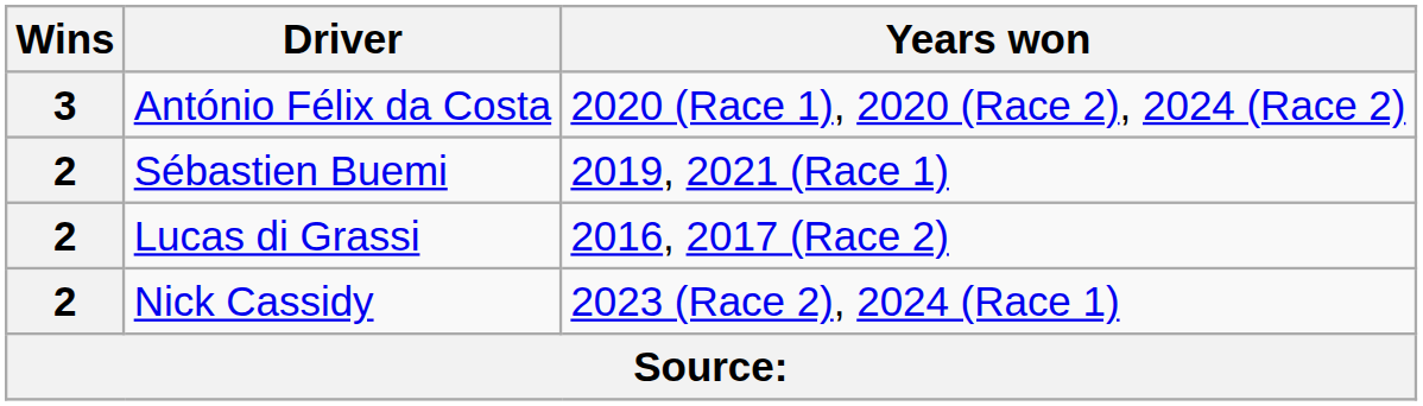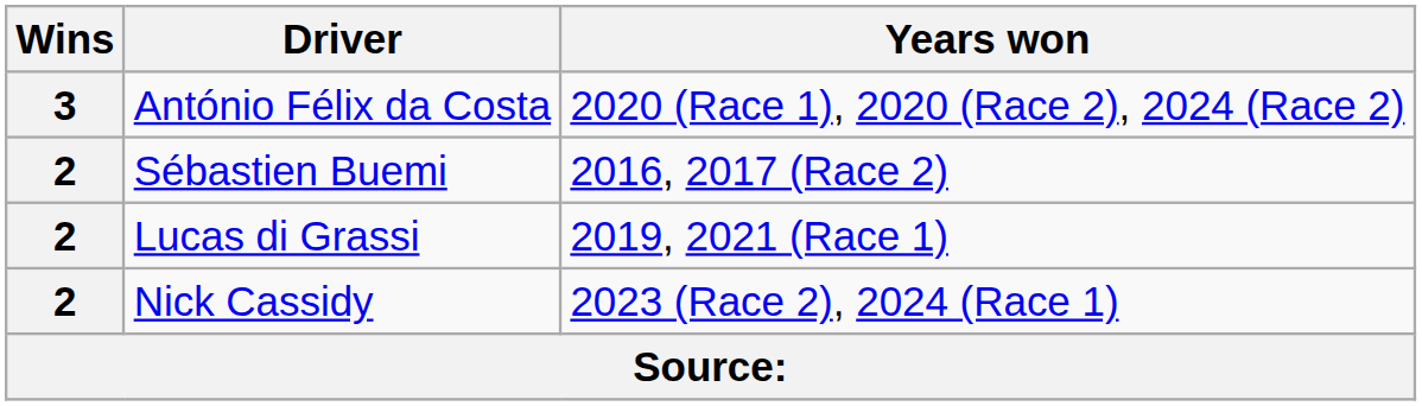 <table class="wikitable" style="font-size: 95%;">
 <tr>
 <th>Wins</th>
 <th>Driver</th>
 <th>Years won</th>
 </tr>
 <tr>
 <th>3</th>
 <td> <a href='#'>António Félix da Costa</a></td>
 <td><a href='#'>2020 (Race 1)</a>, <a href='#'>2020 (Race 2)</a>, <a href='#'>2024 (Race 2)</a></td>
 </tr>
 <tr>
 <th>2</th>
 <td> <a href='#'>Sébastien Buemi</a></td>
-<td><a href='#'>2019</a>, <a href='#'>2021 (Race 1)</a></td>
+<td><a href='#'>2016</a>, <a href='#'>2017 (Race 2)</a></td>
 </tr>
 <tr>
 <th>2</th>
 <td> <a href='#'>Lucas di Grassi</a></td>
-<td><a href='#'>2016</a>, <a href='#'>2017 (Race 2)</a></td>
+<td><a href='#'>2019</a>, <a href='#'>2021 (Race 1)</a></td>
 </tr>
 <tr>
 <th>2</th>
 <td> <a href='#'>Nick Cassidy</a></td>
 <td><a href='#'>2023 (Race 2)</a>, <a href='#'>2024 (Race 1)</a></td>
 </tr>
 <tr>
 <th colspan=3>Source:</th>
 </tr>
 </table>
